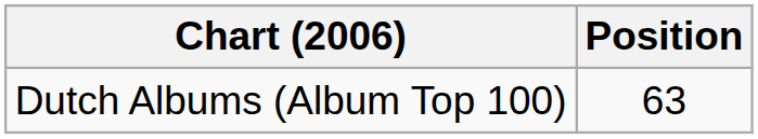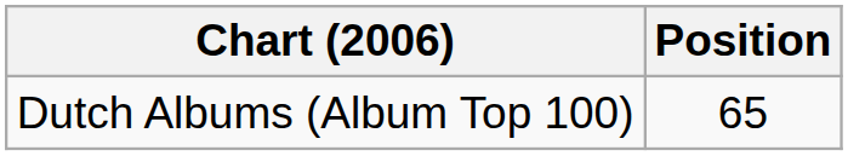 <table class="wikitable">
 <tr>
 <th>Chart (2006)</th>
 <th>Position</th>
 </tr>
 <tr>
 <td>Dutch Albums (Album Top 100)</td>
-<td align="center">63</td>
+<td align="center">65</td>
 </tr>
 </table>
